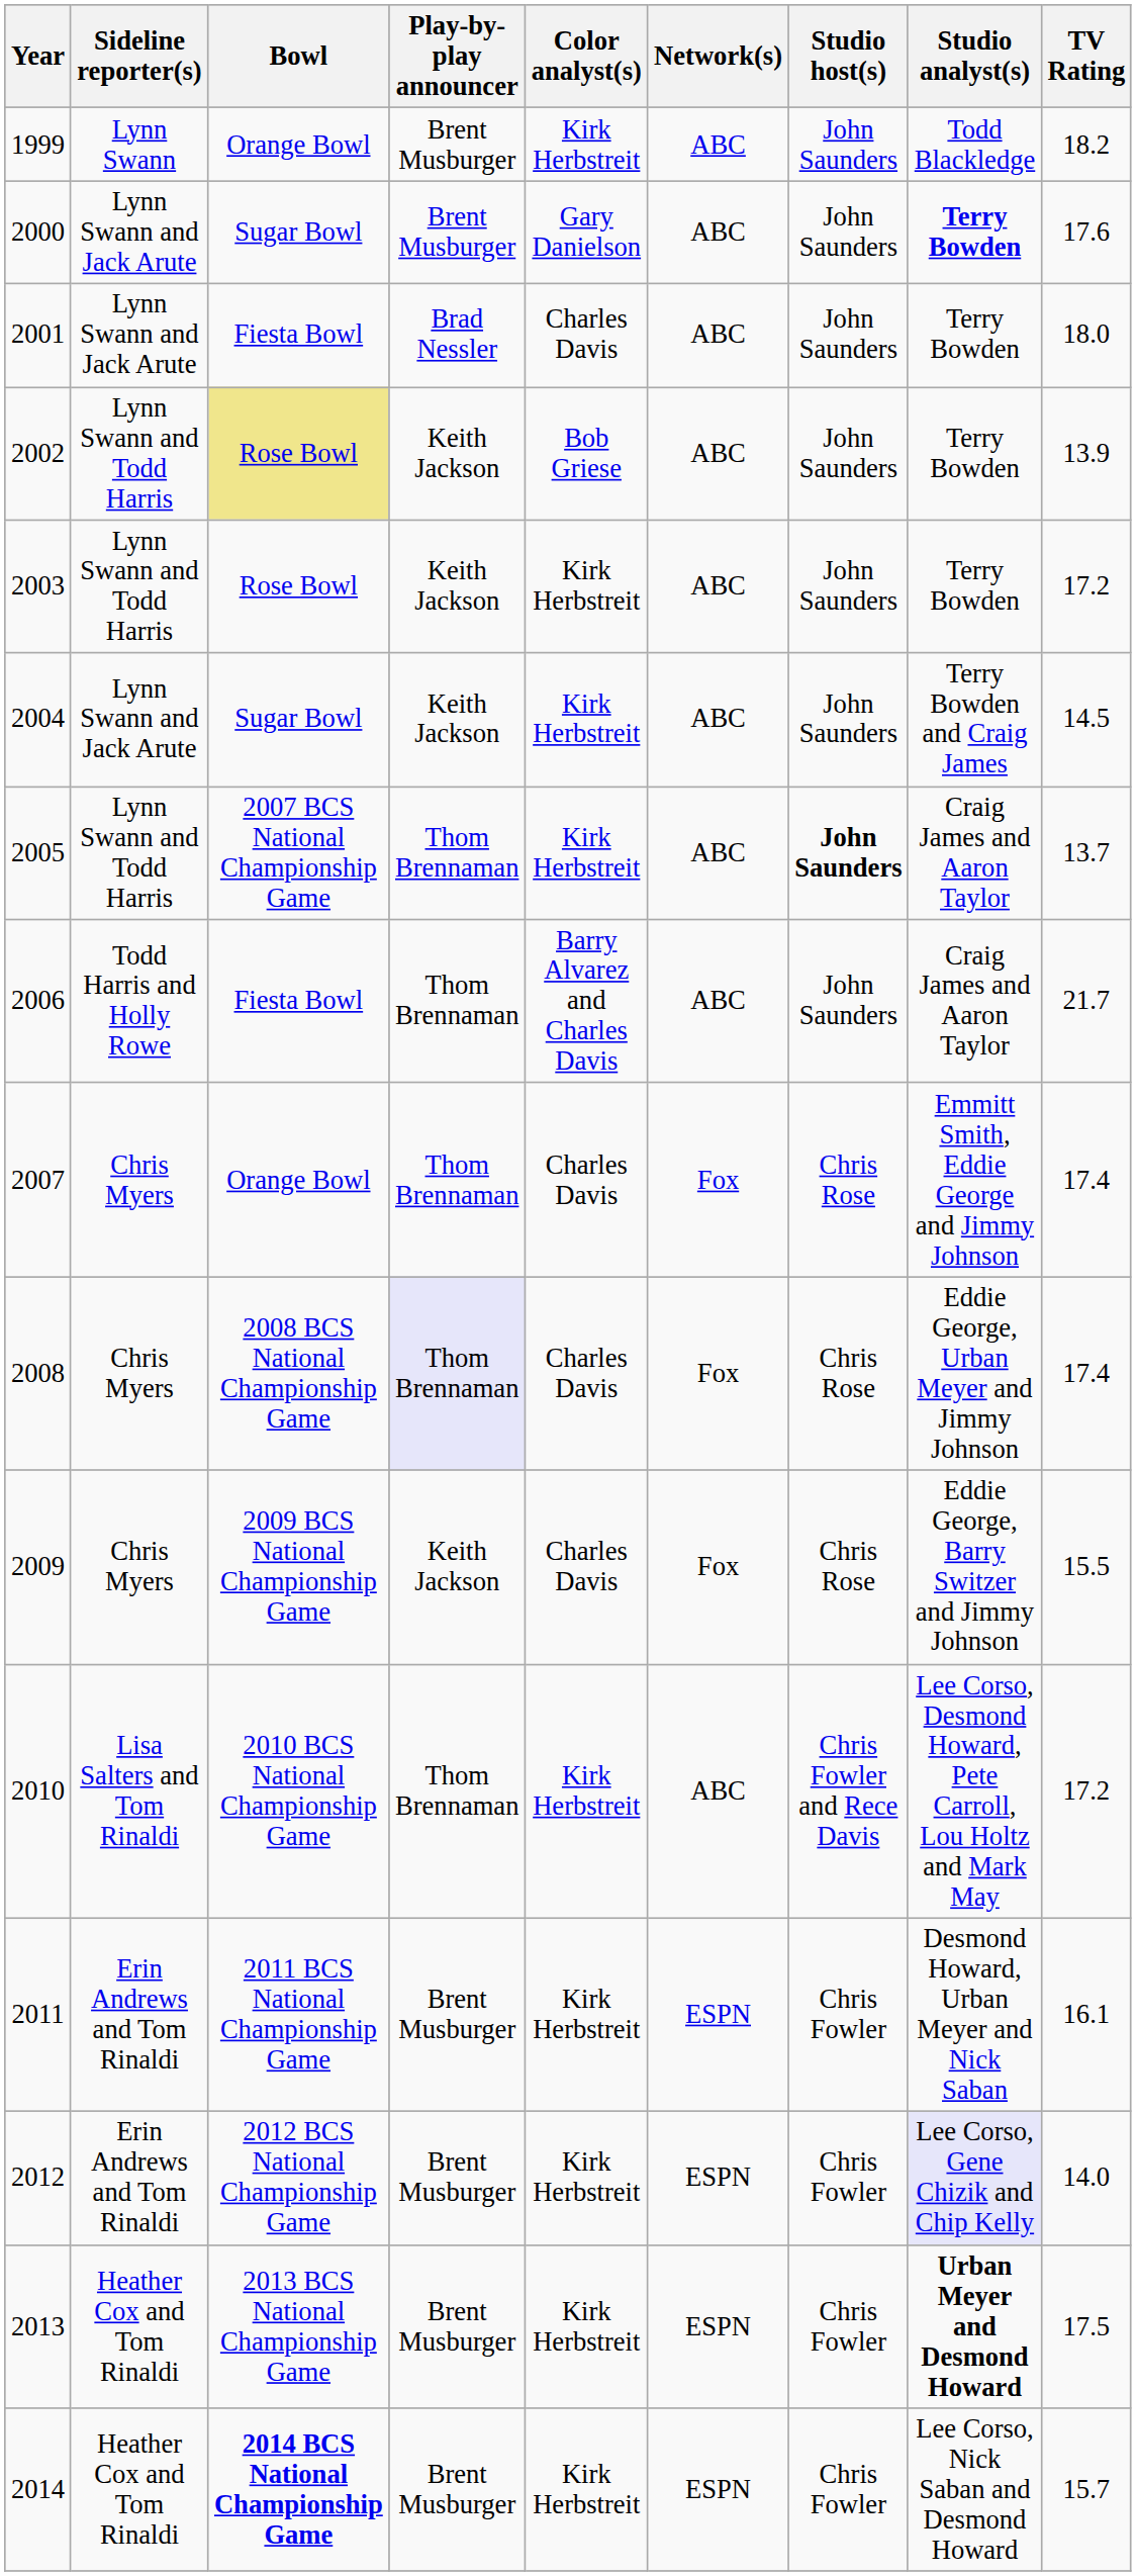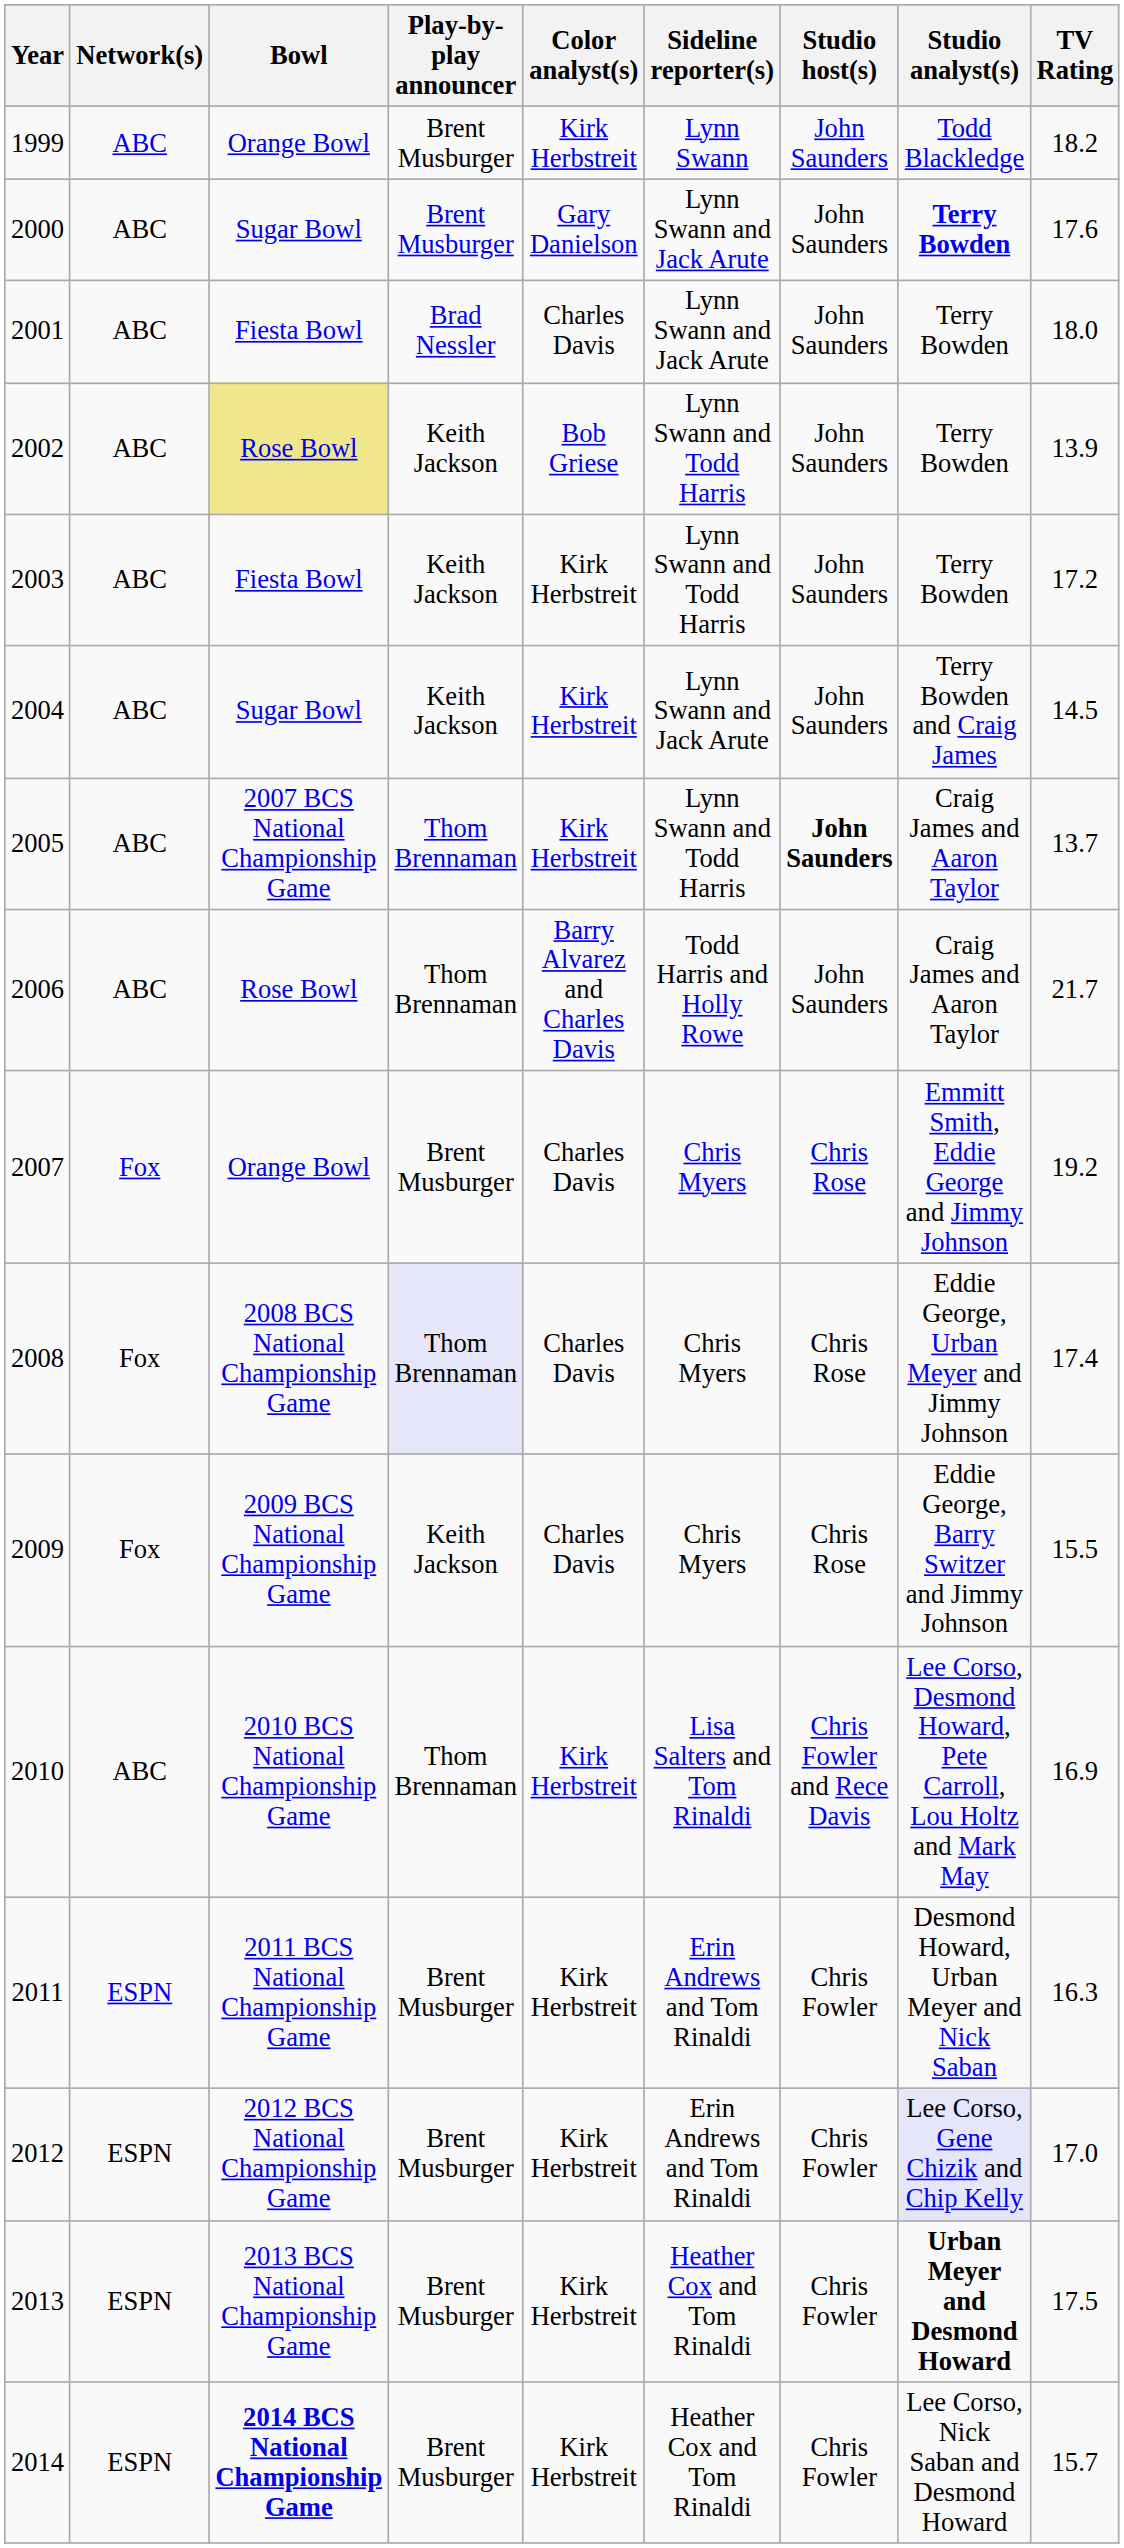 <table class="wikitable">
 <tr style="background:#efefef;">
 <th>Year</th>
-<th>Sideline reporter(s)</th>
+<th>Network(s)</th>
 <th>Bowl</th>
 <th>Play-by-play announcer</th>
 <th>Color analyst(s)</th>
-<th>Network(s)</th>
+<th>Sideline reporter(s)</th>
 <th>Studio host(s)</th>
 <th>Studio analyst(s)</th>
 <th>TV Rating</th>
 </tr>
 <tr style="text-align:center;">
 <td>1999</td>
-<td><a href='#'>Lynn Swann</a></td>
+<td><a href='#'>ABC</a></td>
 <td><a href='#'>Orange Bowl</a></td>
 <td>Brent Musburger</td>
 <td><a href='#'>Kirk Herbstreit</a></td>
-<td><a href='#'>ABC</a></td>
+<td><a href='#'>Lynn Swann</a></td>
 <td><a href='#'>John Saunders</a></td>
 <td><a href='#'>Todd Blackledge</a></td>
 <td>18.2</td>
 </tr>
 <tr style="text-align:center;">
 <td>2000</td>
-<td>Lynn Swann and <a href='#'>Jack Arute</a></td>
+<td>ABC</td>
 <td><a href='#'>Sugar Bowl</a></td>
 <td><a href='#'>Brent Musburger</a></td>
 <td><a href='#'>Gary Danielson</a></td>
-<td>ABC</td>
+<td>Lynn Swann and <a href='#'>Jack Arute</a></td>
 <td>John Saunders</td>
 <td><strong><a href='#'>Terry Bowden</a></strong></td>
 <td>17.6</td>
 </tr>
 <tr style="text-align:center;">
 <td>2001</td>
-<td>Lynn Swann and Jack Arute</td>
+<td>ABC</td>
 <td><a href='#'>Fiesta Bowl</a></td>
 <td><a href='#'>Brad Nessler</a></td>
 <td>Charles Davis</td>
-<td>ABC</td>
+<td>Lynn Swann and Jack Arute</td>
 <td>John Saunders</td>
 <td>Terry Bowden</td>
 <td>18.0</td>
 </tr>
 <tr style="text-align:center;">
 <td>2002</td>
-<td>Lynn Swann and <a href='#'>Todd Harris</a></td>
+<td>ABC</td>
 <td style="background: khaki;"><a href='#'>Rose Bowl</a></td>
 <td>Keith Jackson</td>
 <td><a href='#'>Bob Griese</a></td>
-<td>ABC</td>
+<td>Lynn Swann and <a href='#'>Todd Harris</a></td>
 <td>John Saunders</td>
 <td>Terry Bowden</td>
 <td>13.9</td>
 </tr>
 <tr style="text-align:center;">
 <td>2003</td>
-<td>Lynn Swann and Todd Harris</td>
-<td><a href='#'>Rose Bowl</a></td>
+<td>ABC</td>
+<td><a href='#'>Fiesta Bowl</a></td>
 <td>Keith Jackson</td>
 <td>Kirk Herbstreit</td>
-<td>ABC</td>
+<td>Lynn Swann and Todd Harris</td>
 <td>John Saunders</td>
 <td>Terry Bowden</td>
 <td>17.2</td>
 </tr>
 <tr style="text-align:center;">
 <td>2004</td>
-<td>Lynn Swann and Jack Arute</td>
+<td>ABC</td>
 <td><a href='#'>Sugar Bowl</a></td>
 <td>Keith Jackson</td>
 <td><a href='#'>Kirk Herbstreit</a></td>
-<td>ABC</td>
+<td>Lynn Swann and Jack Arute</td>
 <td>John Saunders</td>
 <td>Terry Bowden and <a href='#'>Craig James</a></td>
 <td>14.5</td>
 </tr>
 <tr style="text-align:center;">
 <td>2005</td>
-<td>Lynn Swann and Todd Harris</td>
+<td>ABC</td>
 <td><a href='#'>2007 BCS National Championship Game</a></td>
 <td><a href='#'>Thom Brennaman</a></td>
 <td><a href='#'>Kirk Herbstreit</a></td>
-<td>ABC</td>
+<td>Lynn Swann and Todd Harris</td>
 <td><strong>John Saunders</strong></td>
 <td>Craig James and <a href='#'>Aaron Taylor</a></td>
 <td>13.7</td>
 </tr>
 <tr style="text-align:center;">
 <td>2006</td>
-<td>Todd Harris and <a href='#'>Holly Rowe</a></td>
-<td><a href='#'>Fiesta Bowl</a></td>
+<td>ABC</td>
+<td><a href='#'>Rose Bowl</a></td>
 <td>Thom Brennaman</td>
 <td><a href='#'>Barry Alvarez</a> and <a href='#'>Charles Davis</a></td>
-<td>ABC</td>
+<td>Todd Harris and <a href='#'>Holly Rowe</a></td>
 <td>John Saunders</td>
 <td>Craig James and Aaron Taylor</td>
 <td>21.7</td>
 </tr>
 <tr style="text-align:center;">
 <td>2007</td>
+<td><a href='#'>Fox</a></td>
+<td><a href='#'>Orange Bowl</a></td>
+<td>Brent Musburger</td>
+<td>Charles Davis</td>
 <td><a href='#'>Chris Myers</a></td>
-<td><a href='#'>Orange Bowl</a></td>
-<td><a href='#'>Thom Brennaman</a></td>
-<td>Charles Davis</td>
-<td><a href='#'>Fox</a></td>
 <td><a href='#'>Chris Rose</a></td>
 <td><a href='#'>Emmitt Smith</a>, <a href='#'>Eddie George</a> and <a href='#'>Jimmy Johnson</a></td>
-<td>17.4</td>
+<td>19.2</td>
 </tr>
 <tr style="text-align:center;">
 <td>2008</td>
-<td>Chris Myers</td>
+<td>Fox</td>
 <td><a href='#'>2008 BCS National Championship Game</a></td>
 <td style="background: lavender;">Thom Brennaman</td>
 <td>Charles Davis</td>
-<td>Fox</td>
+<td>Chris Myers</td>
 <td>Chris Rose</td>
 <td>Eddie George, <a href='#'>Urban Meyer</a> and Jimmy Johnson</td>
 <td>17.4</td>
 </tr>
 <tr style="text-align:center;">
 <td>2009</td>
-<td>Chris Myers</td>
+<td>Fox</td>
 <td><a href='#'>2009 BCS National Championship Game</a></td>
 <td>Keith Jackson</td>
 <td>Charles Davis</td>
-<td>Fox</td>
+<td>Chris Myers</td>
 <td>Chris Rose</td>
 <td>Eddie George, <a href='#'>Barry Switzer</a> and Jimmy Johnson</td>
 <td>15.5</td>
 </tr>
 <tr style="text-align:center;">
 <td>2010</td>
-<td><a href='#'>Lisa Salters</a> and <a href='#'>Tom Rinaldi</a></td>
+<td>ABC</td>
 <td><a href='#'>2010 BCS National Championship Game</a></td>
 <td>Thom Brennaman</td>
 <td><a href='#'>Kirk Herbstreit</a></td>
-<td>ABC</td>
+<td><a href='#'>Lisa Salters</a> and <a href='#'>Tom Rinaldi</a></td>
 <td><a href='#'>Chris Fowler</a> and <a href='#'>Rece Davis</a></td>
 <td><a href='#'>Lee Corso</a>, <a href='#'>Desmond Howard</a>, <a href='#'>Pete Carroll</a>, <a href='#'>Lou Holtz</a> and <a href='#'>Mark May</a></td>
-<td>17.2</td>
+<td>16.9</td>
 </tr>
 <tr style="text-align:center;">
 <td>2011</td>
-<td><a href='#'>Erin Andrews</a> and Tom Rinaldi</td>
+<td><a href='#'>ESPN</a></td>
 <td><a href='#'>2011 BCS National Championship Game</a></td>
 <td>Brent Musburger</td>
 <td>Kirk Herbstreit</td>
-<td><a href='#'>ESPN</a></td>
+<td><a href='#'>Erin Andrews</a> and Tom Rinaldi</td>
 <td>Chris Fowler</td>
 <td>Desmond Howard, Urban Meyer and <a href='#'>Nick Saban</a></td>
-<td>16.1</td>
+<td>16.3</td>
 </tr>
 <tr style="text-align:center;">
 <td>2012</td>
-<td>Erin Andrews and Tom Rinaldi</td>
+<td>ESPN</td>
 <td><a href='#'>2012 BCS National Championship Game</a></td>
 <td>Brent Musburger</td>
 <td>Kirk Herbstreit</td>
-<td>ESPN</td>
+<td>Erin Andrews and Tom Rinaldi</td>
 <td>Chris Fowler</td>
 <td style="background: lavender;">Lee Corso, <a href='#'>Gene Chizik</a> and <a href='#'>Chip Kelly</a></td>
-<td>14.0</td>
+<td>17.0</td>
 </tr>
 <tr style="text-align:center;">
 <td>2013</td>
-<td><a href='#'>Heather Cox</a> and Tom Rinaldi</td>
+<td>ESPN</td>
 <td><a href='#'>2013 BCS National Championship Game</a></td>
 <td>Brent Musburger</td>
 <td>Kirk Herbstreit</td>
-<td>ESPN</td>
+<td><a href='#'>Heather Cox</a> and Tom Rinaldi</td>
 <td>Chris Fowler</td>
 <td><strong>Urban Meyer and Desmond Howard</strong></td>
 <td>17.5</td>
 </tr>
 <tr style="text-align:center;">
 <td>2014</td>
-<td>Heather Cox and Tom Rinaldi</td>
+<td>ESPN</td>
 <td><strong><a href='#'>2014 BCS National Championship Game</a></strong></td>
 <td>Brent Musburger</td>
 <td>Kirk Herbstreit</td>
-<td>ESPN</td>
+<td>Heather Cox and Tom Rinaldi</td>
 <td>Chris Fowler</td>
 <td>Lee Corso, Nick Saban and Desmond Howard</td>
 <td 25.57 million >15.7 </td>
 </tr>
 </table>
